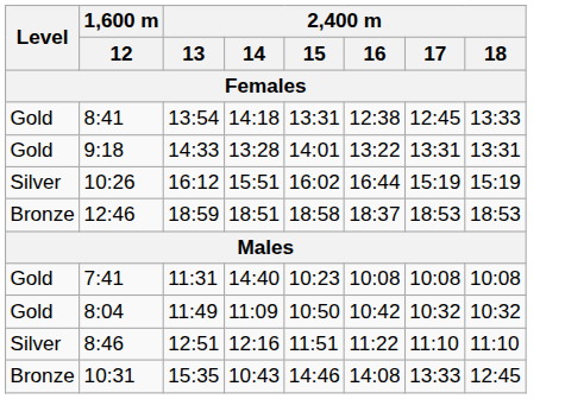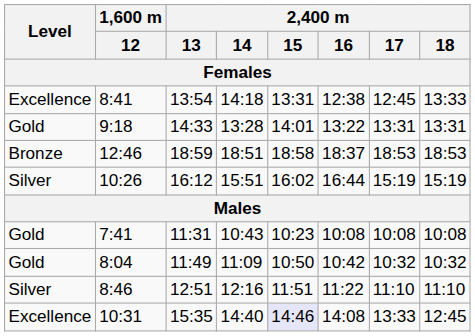 <table class="wikitable">
 <tr>
 <th rowspan="2">Level</th>
 <th>1,600 m</th>
 <th colspan="6">2,400 m</th>
 </tr>
 <tr>
 <th>12</th>
 <th>13</th>
 <th>14</th>
 <th>15</th>
 <th>16</th>
 <th>17</th>
 <th>18</th>
 </tr>
 <tr>
 <th colspan="8">Females</th>
 </tr>
 <tr>
-<td>Gold</td>
+<td>Excellence</td>
 <td>8:41</td>
 <td>13:54</td>
 <td>14:18</td>
 <td>13:31</td>
 <td>12:38</td>
 <td>12:45</td>
 <td>13:33</td>
 </tr>
 <tr>
 <td>Gold</td>
 <td>9:18</td>
 <td>14:33</td>
 <td>13:28</td>
 <td>14:01</td>
 <td>13:22</td>
 <td>13:31</td>
 <td>13:31</td>
 </tr>
 <tr>
+<td>Bronze</td>
+<td>12:46</td>
+<td>18:59</td>
+<td>18:51</td>
+<td>18:58</td>
+<td>18:37</td>
+<td>18:53</td>
+<td>18:53</td>
+</tr>
+<tr>
 <td>Silver</td>
 <td>10:26</td>
 <td>16:12</td>
 <td>15:51</td>
 <td>16:02</td>
 <td>16:44</td>
 <td>15:19</td>
 <td>15:19</td>
 </tr>
 <tr>
-<td>Bronze</td>
-<td>12:46</td>
-<td>18:59</td>
-<td>18:51</td>
-<td>18:58</td>
-<td>18:37</td>
-<td>18:53</td>
-<td>18:53</td>
-</tr>
-<tr>
 <th colspan="8">Males</th>
 </tr>
 <tr>
 <td>Gold</td>
 <td>7:41</td>
 <td>11:31</td>
-<td>14:40</td>
+<td>10:43</td>
 <td>10:23</td>
 <td>10:08</td>
 <td>10:08</td>
 <td>10:08</td>
 </tr>
 <tr>
 <td>Gold</td>
 <td>8:04</td>
 <td>11:49</td>
 <td>11:09</td>
 <td>10:50</td>
 <td>10:42</td>
 <td>10:32</td>
 <td>10:32</td>
 </tr>
 <tr>
 <td>Silver</td>
 <td>8:46</td>
 <td>12:51</td>
 <td>12:16</td>
 <td>11:51</td>
 <td>11:22</td>
 <td>11:10</td>
 <td>11:10</td>
 </tr>
 <tr>
-<td>Bronze</td>
+<td>Excellence</td>
 <td>10:31</td>
 <td>15:35</td>
-<td>10:43</td>
-<td>14:46</td>
+<td>14:40</td>
+<td style="background: lavender;">14:46</td>
 <td>14:08</td>
 <td>13:33</td>
 <td>12:45</td>
 </tr>
 </table>
